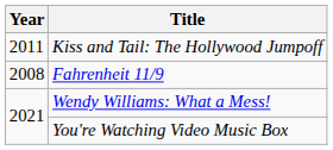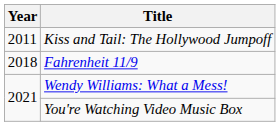 <table class="wikitable">
 <tr>
 <th>Year</th>
 <th>Title</th>
 </tr>
 <tr>
 <td>2011</td>
 <td><em>Kiss and Tail: The Hollywood Jumpoff</em></td>
 </tr>
 <tr>
-<td>2008</td>
+<td>2018</td>
 <td><em><a href='#'>Fahrenheit 11/9</a></em></td>
 </tr>
 <tr>
 <td rowspan="2">2021</td>
 <td><em><a href='#'>Wendy Williams: What a Mess!</a></em></td>
 </tr>
 <tr>
 <td><em>You're Watching Video Music Box</em></td>
 </tr>
 </table>
